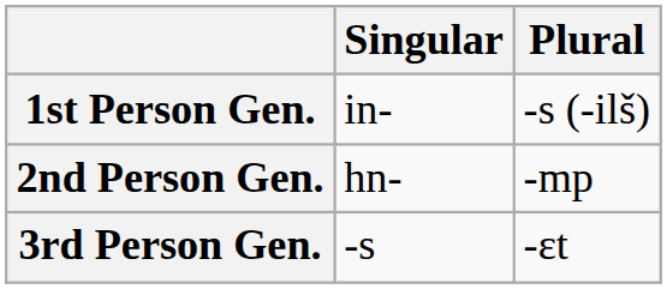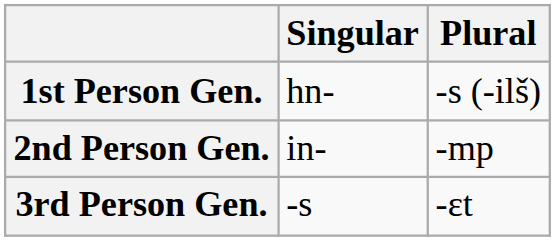 <table class="wikitable" border="1">
 <tr>
 <th></th>
 <th>Singular</th>
 <th>Plural</th>
 </tr>
 <tr>
 <th>1st Person Gen.</th>
-<td>in-</td>
+<td>hn-</td>
 <td>-s (-ilš)</td>
 </tr>
 <tr>
 <th>2nd Person Gen.</th>
-<td>hn-</td>
+<td>in-</td>
 <td>-mp</td>
 </tr>
 <tr>
 <th>3rd Person Gen.</th>
 <td>-s</td>
 <td>-ɛt</td>
 </tr>
 </table>
